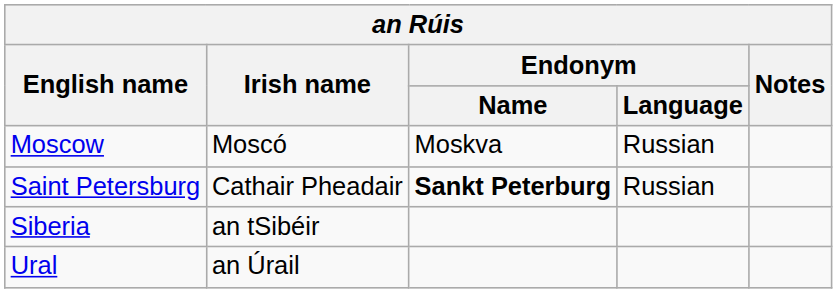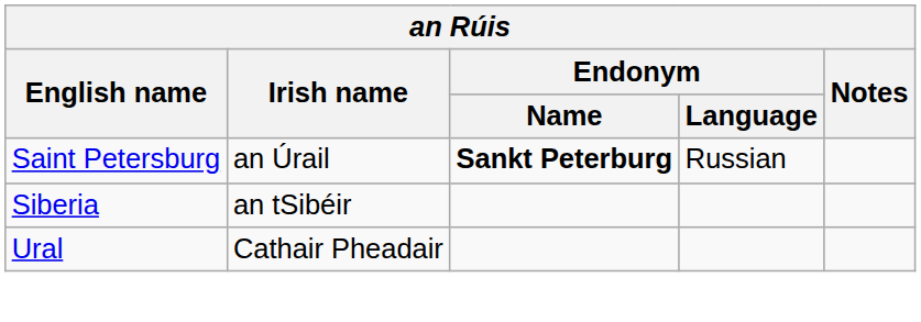 <table class="wikitable sortable">
 <tr>
 <th colspan="5"> <em>an Rúis</em></th>
 </tr>
 <tr>
 <th rowspan="2">English name</th>
 <th rowspan="2">Irish name</th>
 <th colspan="2">Endonym</th>
 <th rowspan="2">Notes</th>
 </tr>
 <tr>
 <th>Name</th>
 <th>Language</th>
 </tr>
 <tr>
-<td><a href='#'>Moscow</a></td>
-<td>Moscó</td>
-<td>Moskva</td>
-<td>Russian</td>
-<td></td>
-</tr>
-<tr>
 <td><a href='#'>Saint Petersburg</a></td>
-<td>Cathair Pheadair</td>
+<td>an Úrail</td>
 <td><strong>Sankt Peterburg</strong></td>
 <td>Russian</td>
 <td></td>
 </tr>
 <tr>
 <td><a href='#'>Siberia</a></td>
 <td>an tSibéir</td>
 <td></td>
 <td></td>
 <td></td>
 </tr>
 <tr>
 <td><a href='#'>Ural</a></td>
-<td>an Úrail</td>
+<td>Cathair Pheadair</td>
 <td></td>
 <td></td>
 <td></td>
 </tr>
 </table>
